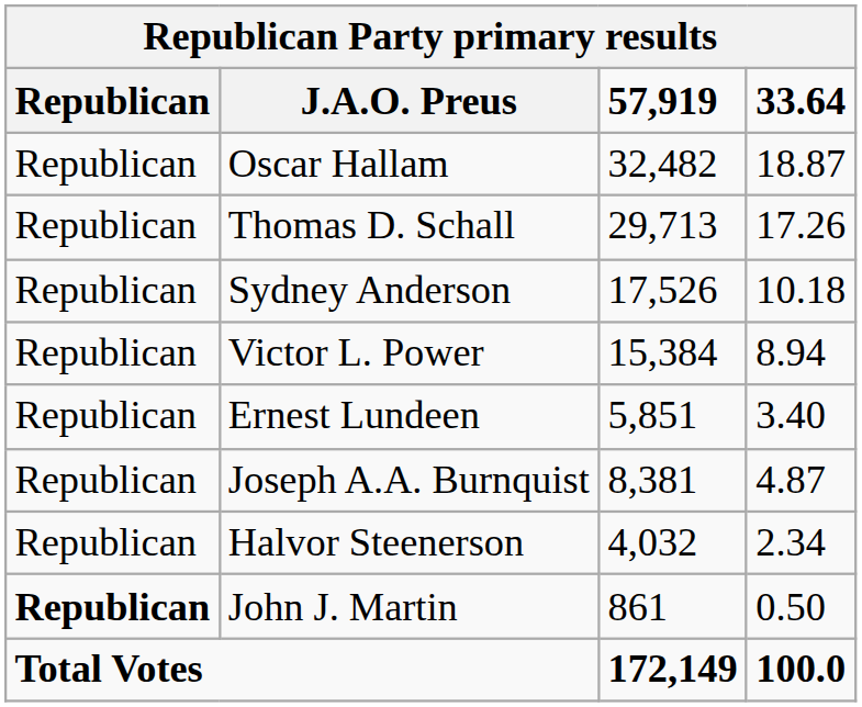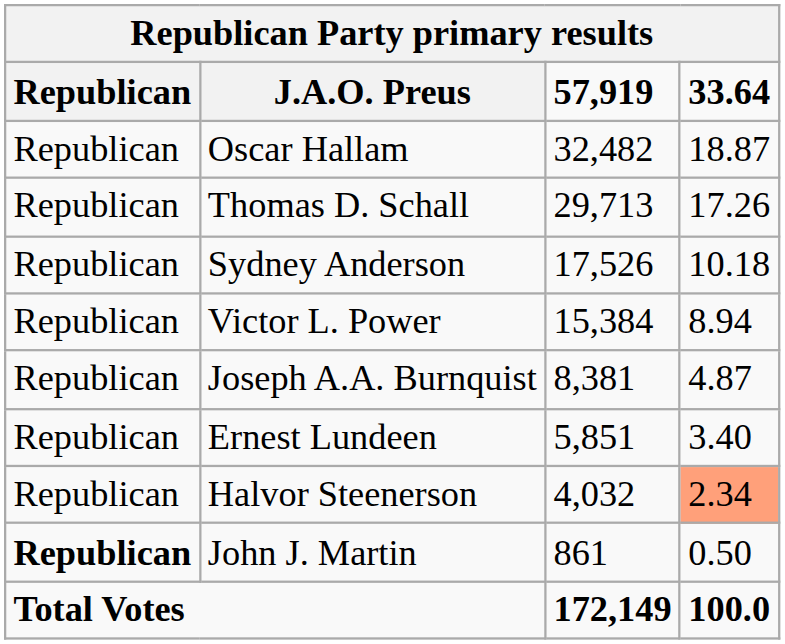 <table class="wikitable">
 <tr>
 <th colspan="4">Republican Party primary results</th>
 </tr>
 <tr>
 <th>Republican</th>
 <th>J.A.O. Preus</th>
 <td><strong>57,919</strong></td>
 <td><strong>33.64</strong></td>
 </tr>
 <tr>
 <td>Republican</td>
 <td>Oscar Hallam</td>
 <td>32,482</td>
 <td>18.87</td>
 </tr>
 <tr>
 <td>Republican</td>
 <td>Thomas D. Schall</td>
 <td>29,713</td>
 <td>17.26</td>
 </tr>
 <tr>
 <td>Republican</td>
 <td>Sydney Anderson</td>
 <td>17,526</td>
 <td>10.18</td>
 </tr>
 <tr>
 <td>Republican</td>
 <td>Victor L. Power</td>
 <td>15,384</td>
 <td>8.94</td>
 </tr>
 <tr>
 <td>Republican</td>
+<td>Joseph A.A. Burnquist</td>
+<td>8,381</td>
+<td>4.87</td>
+</tr>
+<tr>
+<td>Republican</td>
 <td>Ernest Lundeen</td>
 <td>5,851</td>
 <td>3.40</td>
 </tr>
 <tr>
 <td>Republican</td>
-<td>Joseph A.A. Burnquist</td>
-<td>8,381</td>
-<td>4.87</td>
-</tr>
-<tr>
-<td>Republican</td>
 <td>Halvor Steenerson</td>
 <td>4,032</td>
-<td>2.34</td>
+<td style="background: lightsalmon;">2.34</td>
 </tr>
 <tr>
 <td><strong>Republican</strong></td>
 <td>John J. Martin</td>
 <td>861</td>
 <td>0.50</td>
 </tr>
 <tr>
 <td colspan="2"><strong>Total Votes</strong></td>
 <td><strong>172,149</strong></td>
 <td><strong>100.0</strong></td>
 </tr>
 </table>
